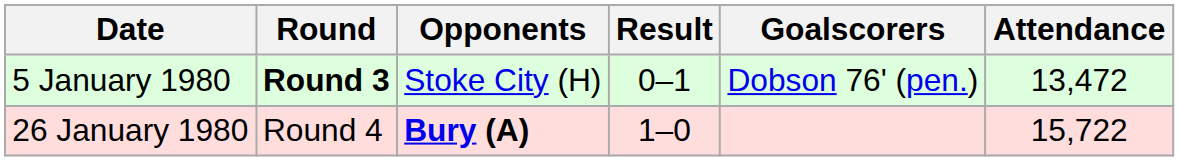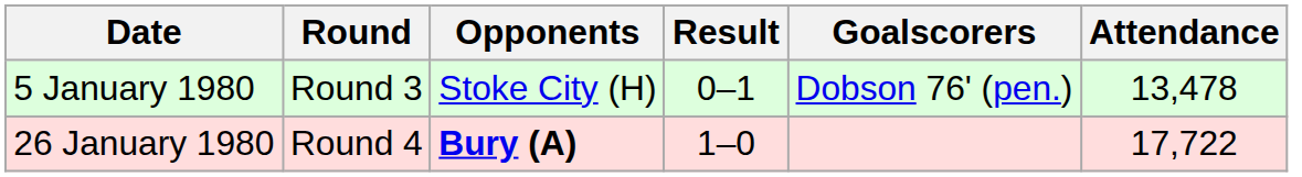 <table class="wikitable">
 <tr>
 <th>Date</th>
 <th>Round</th>
 <th>Opponents</th>
 <th>Result</th>
 <th>Goalscorers</th>
 <th>Attendance</th>
 </tr>
 <tr bgcolor="#ddffdd">
 <td>5 January 1980</td>
-<td><strong>Round 3</strong></td>
+<td>Round 3</td>
 <td><a href='#'>Stoke City</a> (H)</td>
 <td align="center">0–1</td>
 <td><a href='#'>Dobson</a> 76' (<a href='#'>pen.</a>)</td>
-<td align="center">13,472</td>
+<td align="center">13,478</td>
 </tr>
 <tr bgcolor="#ffdddd">
 <td>26 January 1980</td>
 <td>Round 4</td>
 <td><strong><a href='#'>Bury</a> (A)</strong></td>
 <td align="center">1–0</td>
 <td></td>
-<td align="center">15,722</td>
+<td align="center">17,722</td>
 </tr>
 </table>
